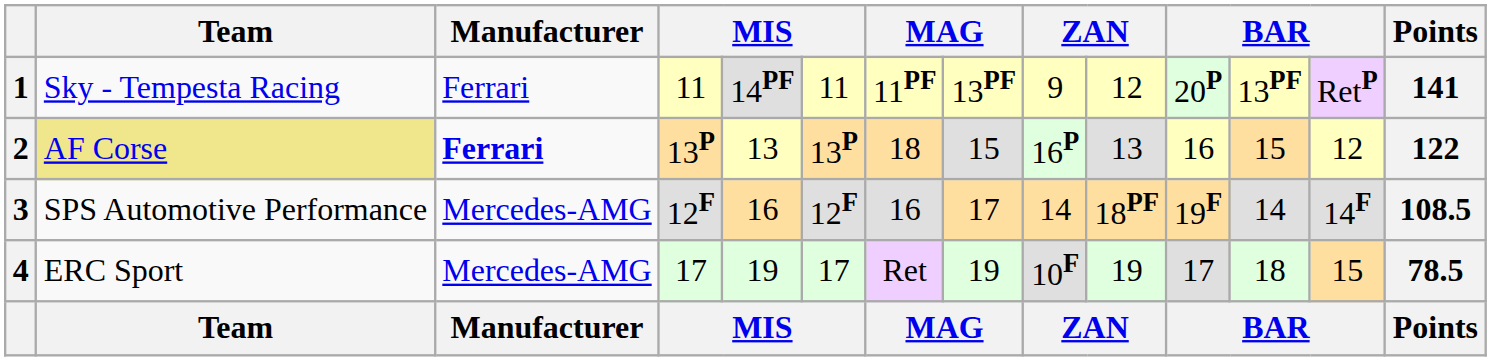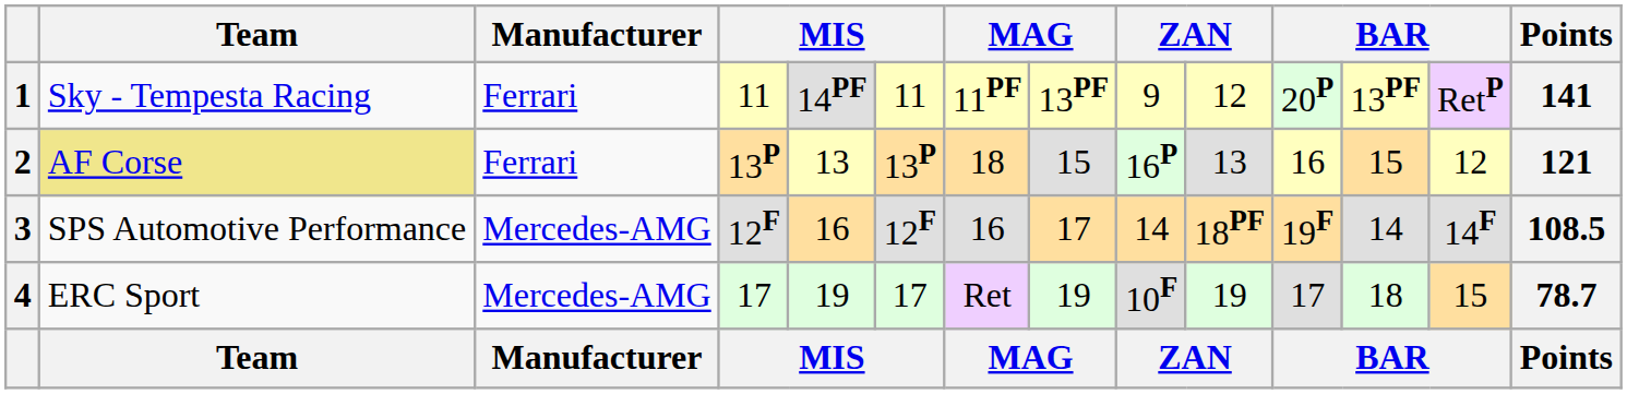 <table class="wikitable" style="font-size:85%; text-align:center">
 <tr>
 <th></th>
 <th>Team</th>
 <th>Manufacturer</th>
 <th colspan=3><a href='#'>MIS</a><br></th>
 <th colspan=2><a href='#'>MAG</a><br></th>
 <th colspan=2><a href='#'>ZAN</a><br></th>
 <th colspan=3><a href='#'>BAR</a><br></th>
 <th>Points</th>
 </tr>
 <tr>
 <th>1</th>
 <td align=left> <a href='#'>Sky - Tempesta Racing</a></td>
 <td align=left><a href='#'>Ferrari</a></td>
 <td style="background:#ffffbf;">11</td>
 <td style="background:#dfdfdf;">14<sup><strong>PF</strong></sup></td>
 <td style="background:#ffffbf;">11</td>
 <td style="background:#ffffbf;">11<sup><strong>PF</strong></sup></td>
 <td style="background:#ffffbf;">13<sup><strong>PF</strong></sup></td>
 <td style="background:#ffffbf;">9</td>
 <td style="background:#ffffbf;">12</td>
 <td style="background:#dfffdf;">20<sup><strong>P</strong></sup></td>
 <td style="background:#ffffbf;">13<sup><strong>PF</strong></sup></td>
 <td style="background:#efcfff;">Ret<sup><strong>P</strong></sup></td>
 <th>141</th>
 </tr>
 <tr>
 <th>2</th>
 <td align=left style="background: khaki;"> <a href='#'>AF Corse</a></td>
-<td align=left><strong><a href='#'>Ferrari</a></strong></td>
+<td align=left><a href='#'>Ferrari</a></td>
 <td style="background:#ffdf9f;">13<sup><strong>P</strong></sup></td>
 <td style="background:#ffffbf;">13</td>
 <td style="background:#ffdf9f;">13<sup><strong>P</strong></sup></td>
 <td style="background:#ffdf9f;">18</td>
 <td style="background:#dfdfdf;">15</td>
 <td style="background:#dfffdf;">16<sup><strong>P</strong></sup></td>
 <td style="background:#dfdfdf;">13</td>
 <td style="background:#ffffbf;">16</td>
 <td style="background:#ffdf9f;">15</td>
 <td style="background:#ffffbf;">12</td>
-<th>122</th>
+<th>121</th>
 </tr>
 <tr>
 <th>3</th>
 <td align=left> SPS Automotive Performance</td>
 <td align=left><a href='#'>Mercedes-AMG</a></td>
 <td style="background:#dfdfdf;">12<sup><strong>F</strong></sup></td>
 <td style="background:#ffdf9f;">16</td>
 <td style="background:#dfdfdf;">12<sup><strong>F</strong></sup></td>
 <td style="background:#dfdfdf;">16</td>
 <td style="background:#ffdf9f;">17</td>
 <td style="background:#ffdf9f;">14</td>
 <td style="background:#ffdf9f;">18<sup><strong>PF</strong></sup></td>
 <td style="background:#ffdf9f;">19<sup><strong>F</strong></sup></td>
 <td style="background:#dfdfdf;">14</td>
 <td style="background:#dfdfdf;">14<sup><strong>F</strong></sup></td>
 <th>108.5</th>
 </tr>
 <tr>
 <th>4</th>
 <td align=left> ERC Sport</td>
 <td align=left><a href='#'>Mercedes-AMG</a></td>
 <td style="background:#dfffdf;">17</td>
 <td style="background:#dfffdf;">19</td>
 <td style="background:#dfffdf;">17</td>
 <td style="background:#efcfff;">Ret</td>
 <td style="background:#dfffdf;">19</td>
 <td style="background:#dfdfdf;">10<sup><strong>F</strong></sup></td>
 <td style="background:#dfffdf;">19</td>
 <td style="background:#dfdfdf;">17</td>
 <td style="background:#dfffdf;">18</td>
 <td style="background:#ffdf9f;">15</td>
-<th>78.5</th>
+<th>78.7</th>
 </tr>
 <tr>
 <th></th>
 <th>Team</th>
 <th>Manufacturer</th>
 <th colspan=3><a href='#'>MIS</a><br></th>
 <th colspan=2><a href='#'>MAG</a><br></th>
 <th colspan=2><a href='#'>ZAN</a><br></th>
 <th colspan=3><a href='#'>BAR</a><br></th>
 <th>Points</th>
 </tr>
 </table>
